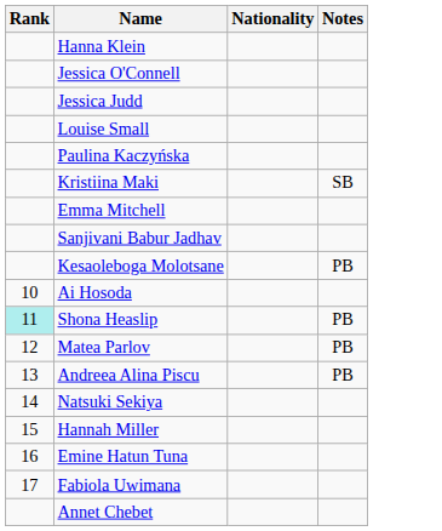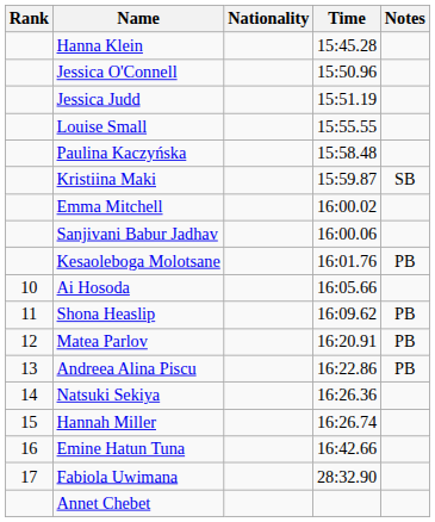 <table class="wikitable sortable" style="text-align:center">
 <tr>
 <th>Rank</th>
 <th>Name</th>
 <th>Nationality</th>
+<th>Time</th>
 <th>Notes</th>
 </tr>
 <tr>
 <td></td>
 <td align=left><a href='#'>Hanna Klein</a></td>
 <td align=left></td>
+<td>15:45.28</td>
 <td></td>
 </tr>
 <tr>
 <td></td>
 <td align=left><a href='#'>Jessica O'Connell</a></td>
 <td align=left></td>
+<td>15:50.96</td>
 <td></td>
 </tr>
 <tr>
 <td></td>
 <td align=left><a href='#'>Jessica Judd</a></td>
 <td align=left></td>
+<td>15:51.19</td>
 <td></td>
 </tr>
 <tr>
 <td></td>
 <td align=left><a href='#'>Louise Small</a></td>
 <td align=left></td>
+<td>15:55.55</td>
 <td></td>
 </tr>
 <tr>
 <td></td>
 <td align=left><a href='#'>Paulina Kaczyńska</a></td>
 <td align=left></td>
+<td>15:58.48</td>
 <td></td>
 </tr>
 <tr>
 <td></td>
 <td align=left><a href='#'>Kristiina Maki</a></td>
 <td align=left></td>
+<td>15:59.87</td>
 <td>SB</td>
 </tr>
 <tr>
 <td></td>
 <td align=left><a href='#'>Emma Mitchell</a></td>
 <td align=left></td>
+<td>16:00.02</td>
 <td></td>
 </tr>
 <tr>
 <td></td>
 <td align=left><a href='#'>Sanjivani Babur Jadhav</a></td>
 <td align=left></td>
+<td>16:00.06</td>
 <td></td>
 </tr>
 <tr>
 <td></td>
 <td align=left><a href='#'>Kesaoleboga Molotsane</a></td>
 <td align=left></td>
+<td>16:01.76</td>
 <td>PB</td>
 </tr>
 <tr>
 <td>10</td>
 <td align=left><a href='#'>Ai Hosoda</a></td>
 <td align=left></td>
+<td>16:05.66</td>
 <td></td>
 </tr>
 <tr>
-<td style="background: paleturquoise;">11</td>
+<td>11</td>
 <td align=left><a href='#'>Shona Heaslip</a></td>
 <td align=left></td>
+<td>16:09.62</td>
 <td>PB</td>
 </tr>
 <tr>
 <td>12</td>
 <td align=left><a href='#'>Matea Parlov</a></td>
 <td align=left></td>
+<td>16:20.91</td>
 <td>PB</td>
 </tr>
 <tr>
 <td>13</td>
 <td align=left><a href='#'>Andreea Alina Piscu</a></td>
 <td align=left></td>
+<td>16:22.86</td>
 <td>PB</td>
 </tr>
 <tr>
 <td>14</td>
 <td align=left><a href='#'>Natsuki Sekiya</a></td>
 <td align=left></td>
+<td>16:26.36</td>
 <td></td>
 </tr>
 <tr>
 <td>15</td>
 <td align=left><a href='#'>Hannah Miller</a></td>
 <td align=left></td>
+<td>16:26.74</td>
 <td></td>
 </tr>
 <tr>
 <td>16</td>
 <td align=left><a href='#'>Emine Hatun Tuna</a></td>
 <td align=left></td>
+<td>16:42.66</td>
 <td></td>
 </tr>
 <tr>
 <td>17</td>
 <td align=left><a href='#'>Fabiola Uwimana</a></td>
 <td align=left></td>
+<td>28:32.90</td>
 <td></td>
 </tr>
 <tr>
 <td></td>
 <td align=left><a href='#'>Annet Chebet</a></td>
 <td align=left></td>
 <td></td>
+<td></td>
 </tr>
 </table>
